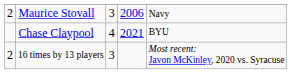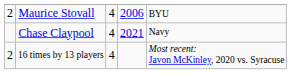 <table class="wikitable">
 <tr>
 </tr>
 <tr>
 <td>2</td>
 <td><a href='#'>Maurice Stovall</a></td>
-<td>3</td>
+<td>4</td>
 <td><a href='#'>2006</a></td>
-<td style="font-size:80%;">Navy</td>
+<td style="font-size:80%;">BYU</td>
 </tr>
 <tr>
 <td></td>
 <td><a href='#'>Chase Claypool</a></td>
 <td>4</td>
 <td><a href='#'>2021</a></td>
-<td style="font-size:80%;">BYU</td>
+<td style="font-size:80%;">Navy</td>
 </tr>
 <tr>
 <td>2</td>
 <td style="font-size:80%;">16 times by 13 players</td>
-<td>3</td>
+<td>4</td>
 <td></td>
 <td colspan=2 style="font-size:80%;"><em>Most recent:</em><br><a href='#'>Javon McKinley</a>, 2020 vs. Syracuse</td>
 </tr>
 </table>
